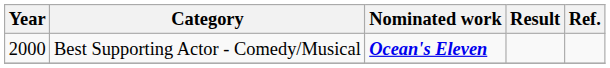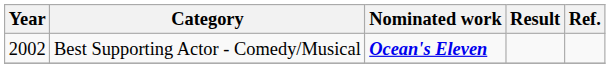 <table class="wikitable">
 <tr>
 <th>Year</th>
 <th>Category</th>
 <th>Nominated work</th>
 <th>Result</th>
 <th>Ref.</th>
 </tr>
 <tr>
-<td>2000</td>
+<td>2002</td>
 <td>Best Supporting Actor - Comedy/Musical</td>
 <td><strong><em><a href='#'>Ocean's Eleven</a></em></strong></td>
 <td></td>
 <td></td>
 </tr>
 <tr>
 </tr>
 </table>
